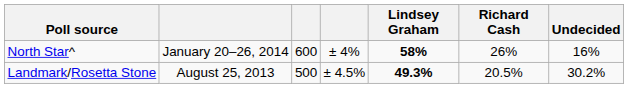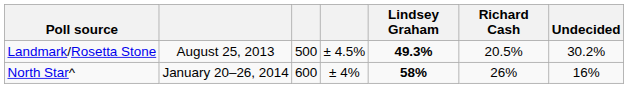 <table class="wikitable" style="text-align:center">
 <tr valign= bottom>
 <th>Poll source</th>
 <th></th>
 <th></th>
 <th></th>
 <th style="width:100px;">Lindsey<br>Graham</th>
 <th style="width:100px;">Richard<br>Cash</th>
 <th>Undecided</th>
 </tr>
 <tr>
+<td align=left><a href='#'>Landmark</a>/<a href='#'>Rosetta Stone</a></td>
+<td>August 25, 2013</td>
+<td>500</td>
+<td>± 4.5%</td>
+<td><strong>49.3%</strong></td>
+<td>20.5%</td>
+<td>30.2%</td>
+</tr>
+<tr>
 <td align=left><a href='#'>North Star</a>^</td>
 <td>January 20–26, 2014</td>
 <td>600</td>
 <td>± 4%</td>
 <td><strong>58%</strong></td>
 <td>26%</td>
 <td>16%</td>
 </tr>
-<tr>
-<td align=left><a href='#'>Landmark</a>/<a href='#'>Rosetta Stone</a></td>
-<td>August 25, 2013</td>
-<td>500</td>
-<td>± 4.5%</td>
-<td><strong>49.3%</strong></td>
-<td>20.5%</td>
-<td>30.2%</td>
-</tr>
 </table>
